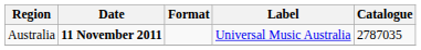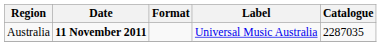 <table class="wikitable plainrowheaders">
 <tr>
 <th scope="col">Region</th>
 <th scope="col">Date</th>
 <th scope="col">Format</th>
 <th scope="col">Label</th>
 <th scope="col">Catalogue</th>
 </tr>
 <tr>
 <td>Australia</td>
 <td><strong>11 November 2011</strong></td>
 <td></td>
 <td><a href='#'>Universal Music Australia</a></td>
-<td>2787035</td>
+<td>2287035</td>
 </tr>
 <tr>
 </tr>
 </table>
